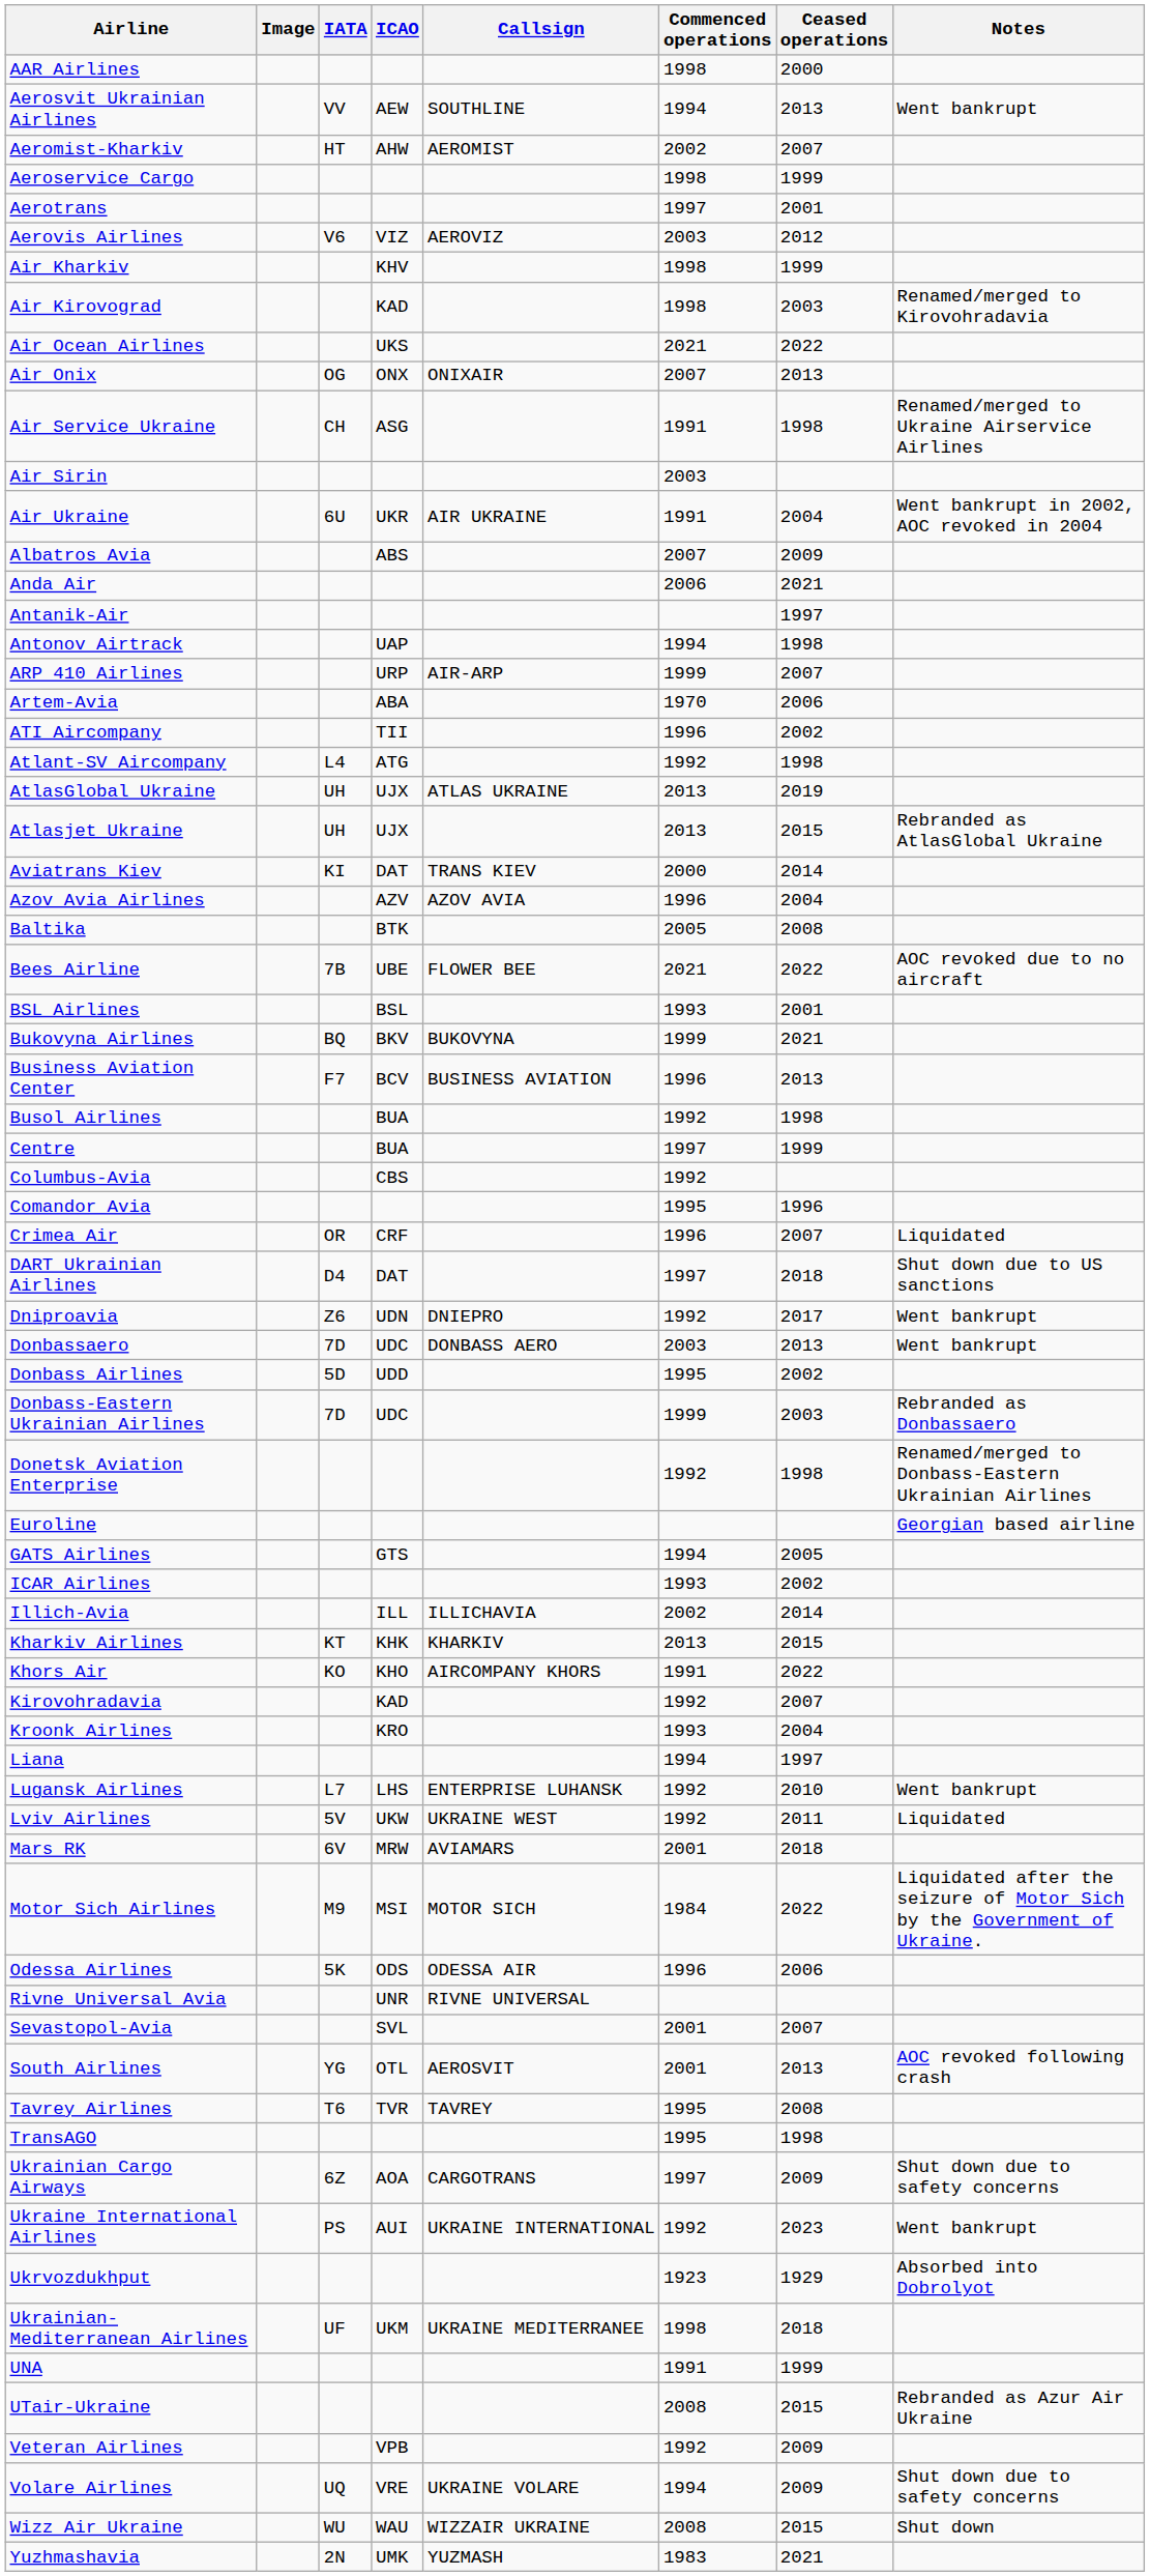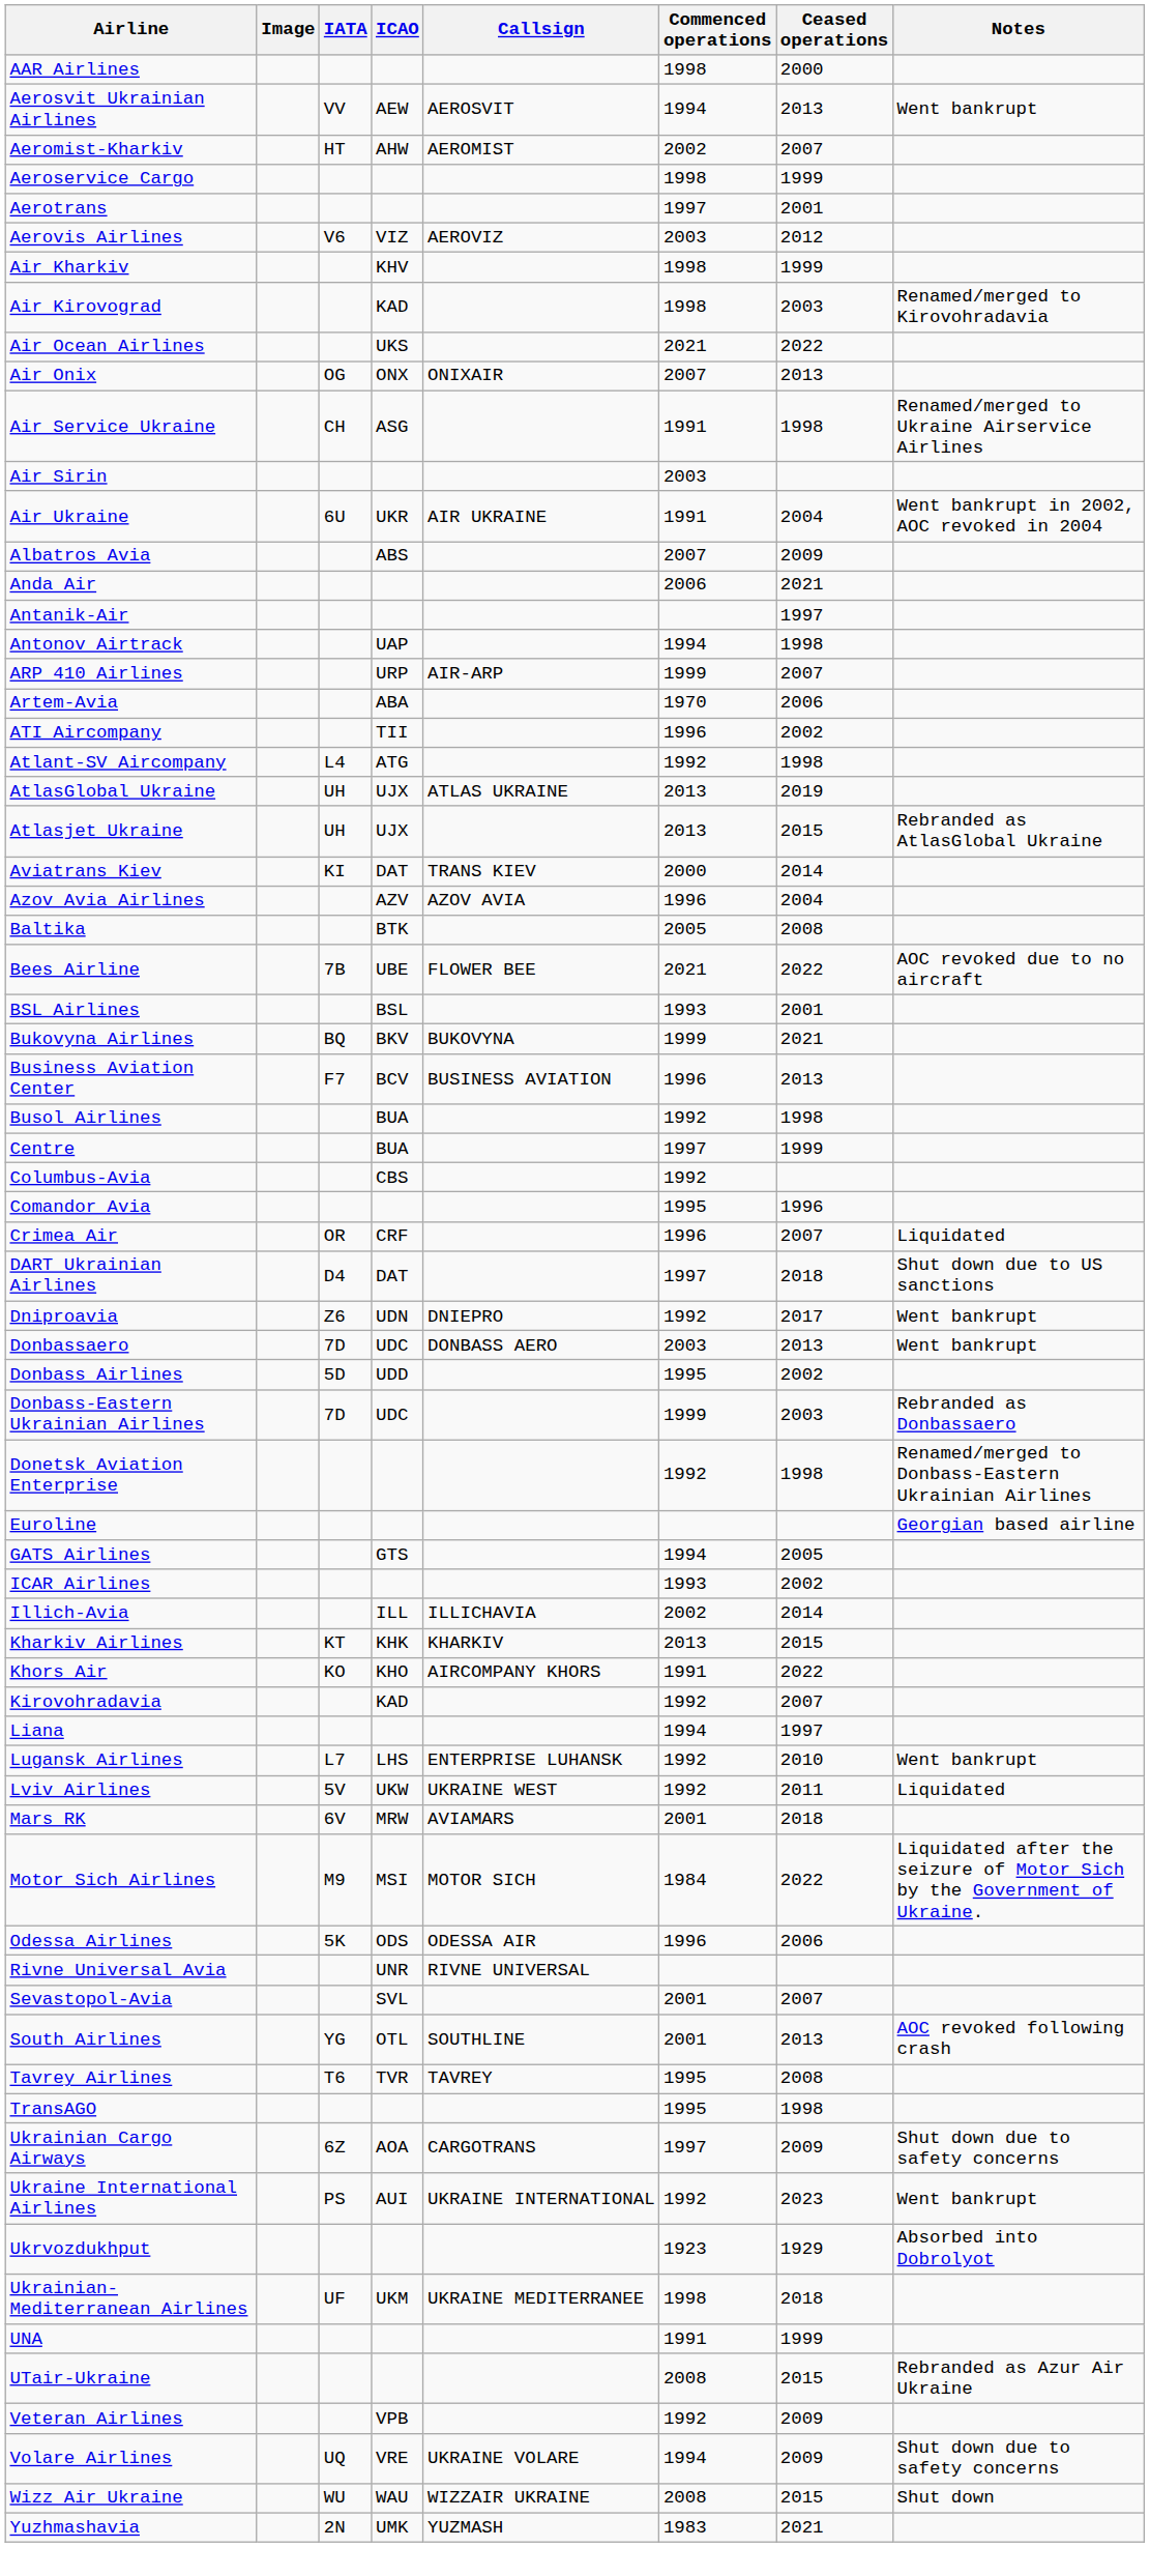 <table class="wikitable sortable" style="border-collapse:collapse; margin:auto;" border="1" cellpadding="3">
 <tr valign="middle">
 <th style="width:175px;">Airline</th>
 <th>Image</th>
 <th><a href='#'>IATA</a></th>
 <th><a href='#'>ICAO</a></th>
 <th><a href='#'>Callsign</a></th>
 <th>Commenced<br>operations</th>
 <th>Ceased<br>operations</th>
 <th style="width:175px;">Notes</th>
 </tr>
 <tr>
 <td><a href='#'>AAR Airlines</a></td>
 <td></td>
 <td></td>
 <td></td>
 <td></td>
 <td>1998</td>
 <td>2000</td>
 <td></td>
 </tr>
 <tr>
 <td><a href='#'>Aerosvit Ukrainian Airlines</a></td>
 <td></td>
 <td>VV</td>
 <td>AEW</td>
-<td>SOUTHLINE</td>
+<td>AEROSVIT</td>
 <td>1994</td>
 <td>2013</td>
 <td>Went bankrupt</td>
 </tr>
 <tr>
 <td><a href='#'>Aeromist-Kharkiv</a></td>
 <td></td>
 <td>HT</td>
 <td>AHW</td>
 <td>AEROMIST</td>
 <td>2002</td>
 <td>2007</td>
 <td></td>
 </tr>
 <tr>
 <td><a href='#'>Aeroservice Cargo</a></td>
 <td></td>
 <td></td>
 <td></td>
 <td></td>
 <td>1998</td>
 <td>1999</td>
 <td></td>
 </tr>
 <tr>
 <td><a href='#'>Aerotrans</a></td>
 <td></td>
 <td></td>
 <td></td>
 <td></td>
 <td>1997</td>
 <td>2001</td>
 <td></td>
 </tr>
 <tr>
 <td><a href='#'>Aerovis Airlines</a></td>
 <td></td>
 <td>V6</td>
 <td>VIZ</td>
 <td>AEROVIZ</td>
 <td>2003</td>
 <td>2012</td>
 <td></td>
 </tr>
 <tr>
 <td><a href='#'>Air Kharkiv</a></td>
 <td></td>
 <td></td>
 <td>KHV</td>
 <td></td>
 <td>1998</td>
 <td>1999</td>
 <td></td>
 </tr>
 <tr>
 <td><a href='#'>Air Kirovograd</a></td>
 <td></td>
 <td></td>
 <td>KAD</td>
 <td></td>
 <td>1998</td>
 <td>2003</td>
 <td>Renamed/merged to Kirovohradavia</td>
 </tr>
 <tr>
 <td><a href='#'>Air Ocean Airlines</a></td>
 <td></td>
 <td></td>
 <td>UKS</td>
 <td></td>
 <td>2021</td>
 <td>2022</td>
 <td></td>
 </tr>
 <tr>
 <td><a href='#'>Air Onix</a></td>
 <td></td>
 <td>OG</td>
 <td>ONX</td>
 <td>ONIXAIR</td>
 <td>2007</td>
 <td>2013</td>
 <td></td>
 </tr>
 <tr>
 <td><a href='#'>Air Service Ukraine</a></td>
 <td></td>
 <td>CH</td>
 <td>ASG</td>
 <td></td>
 <td>1991</td>
 <td>1998</td>
 <td>Renamed/merged to Ukraine Airservice Airlines</td>
 </tr>
 <tr>
 <td><a href='#'>Air Sirin</a></td>
 <td></td>
 <td></td>
 <td></td>
 <td></td>
 <td>2003</td>
 <td></td>
 <td></td>
 </tr>
 <tr>
 <td><a href='#'>Air Ukraine</a></td>
 <td></td>
 <td>6U</td>
 <td>UKR</td>
 <td>AIR UKRAINE</td>
 <td>1991</td>
 <td>2004</td>
 <td>Went bankrupt in 2002, AOC revoked in 2004</td>
 </tr>
 <tr>
 <td><a href='#'>Albatros Avia</a></td>
 <td></td>
 <td></td>
 <td>ABS</td>
 <td></td>
 <td>2007</td>
 <td>2009</td>
 <td></td>
 </tr>
 <tr>
 <td><a href='#'>Anda Air</a></td>
 <td></td>
 <td></td>
 <td></td>
 <td></td>
 <td>2006</td>
 <td>2021</td>
 <td></td>
 </tr>
 <tr>
 <td><a href='#'>Antanik-Air</a></td>
 <td></td>
 <td></td>
 <td></td>
 <td></td>
 <td></td>
 <td>1997</td>
 <td></td>
 </tr>
 <tr>
 <td><a href='#'>Antonov Airtrack</a></td>
 <td></td>
 <td></td>
 <td>UAP</td>
 <td></td>
 <td>1994</td>
 <td>1998</td>
 <td></td>
 </tr>
 <tr>
 <td><a href='#'>ARP 410 Airlines</a></td>
 <td></td>
 <td></td>
 <td>URP</td>
 <td>AIR-ARP</td>
 <td>1999</td>
 <td>2007</td>
 <td></td>
 </tr>
 <tr>
 <td><a href='#'>Artem-Avia</a></td>
 <td></td>
 <td></td>
 <td>ABA</td>
 <td></td>
 <td>1970</td>
 <td>2006</td>
 <td></td>
 </tr>
 <tr>
 <td><a href='#'>ATI Aircompany</a></td>
 <td></td>
 <td></td>
 <td>TII</td>
 <td></td>
 <td>1996</td>
 <td>2002</td>
 <td></td>
 </tr>
 <tr>
 <td><a href='#'>Atlant-SV Aircompany</a></td>
 <td></td>
 <td>L4</td>
 <td>ATG</td>
 <td></td>
 <td>1992</td>
 <td>1998</td>
 <td></td>
 </tr>
 <tr>
 <td><a href='#'>AtlasGlobal Ukraine</a></td>
 <td></td>
 <td>UH</td>
 <td>UJX</td>
 <td>ATLAS UKRAINE</td>
 <td>2013</td>
 <td>2019</td>
 <td></td>
 </tr>
 <tr>
 <td><a href='#'>Atlasjet Ukraine</a></td>
 <td></td>
 <td>UH</td>
 <td>UJX</td>
 <td></td>
 <td>2013</td>
 <td>2015</td>
 <td>Rebranded as AtlasGlobal Ukraine</td>
 </tr>
 <tr>
 <td><a href='#'>Aviatrans Kiev</a></td>
 <td></td>
 <td>KI</td>
 <td>DAT</td>
 <td>TRANS KIEV</td>
 <td>2000</td>
 <td>2014</td>
 <td></td>
 </tr>
 <tr>
 <td><a href='#'>Azov Avia Airlines</a></td>
 <td></td>
 <td></td>
 <td>AZV</td>
 <td>AZOV AVIA</td>
 <td>1996</td>
 <td>2004</td>
 <td></td>
 </tr>
 <tr>
 <td><a href='#'>Baltika</a></td>
 <td></td>
 <td></td>
 <td>BTK</td>
 <td></td>
 <td>2005</td>
 <td>2008</td>
 <td></td>
 </tr>
 <tr>
 <td><a href='#'>Bees Airline</a></td>
 <td></td>
 <td>7B</td>
 <td>UBE</td>
 <td>FLOWER BEE</td>
 <td>2021</td>
 <td>2022</td>
 <td>AOC revoked due to no aircraft</td>
 </tr>
 <tr>
 <td><a href='#'>BSL Airlines</a></td>
 <td></td>
 <td></td>
 <td>BSL</td>
 <td></td>
 <td>1993</td>
 <td>2001</td>
 <td></td>
 </tr>
 <tr>
 <td><a href='#'>Bukovyna Airlines</a></td>
 <td></td>
 <td>BQ</td>
 <td>BKV</td>
 <td>BUKOVYNA</td>
 <td>1999</td>
 <td>2021</td>
 <td></td>
 </tr>
 <tr>
 <td><a href='#'>Business Aviation Center</a></td>
 <td></td>
 <td>F7</td>
 <td>BCV</td>
 <td>BUSINESS AVIATION</td>
 <td>1996</td>
 <td>2013</td>
 <td></td>
 </tr>
 <tr>
 <td><a href='#'>Busol Airlines</a></td>
 <td></td>
 <td></td>
 <td>BUA</td>
 <td></td>
 <td>1992</td>
 <td>1998</td>
 <td></td>
 </tr>
 <tr>
 <td><a href='#'>Centre</a></td>
 <td></td>
 <td></td>
 <td>BUA</td>
 <td></td>
 <td>1997</td>
 <td>1999</td>
 <td></td>
 </tr>
 <tr>
 <td><a href='#'>Columbus-Avia</a></td>
 <td></td>
 <td></td>
 <td>CBS</td>
 <td></td>
 <td>1992</td>
 <td></td>
 <td></td>
 </tr>
 <tr>
 <td><a href='#'>Comandor Avia</a></td>
 <td></td>
 <td></td>
 <td></td>
 <td></td>
 <td>1995</td>
 <td>1996</td>
 <td></td>
 </tr>
 <tr>
 <td><a href='#'>Crimea Air</a></td>
 <td></td>
 <td>OR</td>
 <td>CRF</td>
 <td></td>
 <td>1996</td>
 <td>2007</td>
 <td>Liquidated</td>
 </tr>
 <tr>
 <td><a href='#'>DART Ukrainian Airlines</a></td>
 <td></td>
 <td>D4</td>
 <td>DAT</td>
 <td></td>
 <td>1997</td>
 <td>2018</td>
 <td>Shut down due to US sanctions</td>
 </tr>
 <tr>
 <td><a href='#'>Dniproavia</a></td>
 <td></td>
 <td>Z6</td>
 <td>UDN</td>
 <td>DNIEPRO</td>
 <td>1992</td>
 <td>2017</td>
 <td>Went bankrupt</td>
 </tr>
 <tr>
 <td><a href='#'>Donbassaero</a></td>
 <td></td>
 <td>7D</td>
 <td>UDC</td>
 <td>DONBASS AERO</td>
 <td>2003</td>
 <td>2013</td>
 <td>Went bankrupt</td>
 </tr>
 <tr>
 <td><a href='#'>Donbass Airlines</a></td>
 <td></td>
 <td>5D</td>
 <td>UDD</td>
 <td></td>
 <td>1995</td>
 <td>2002</td>
 <td></td>
 </tr>
 <tr>
 <td><a href='#'>Donbass-Eastern Ukrainian Airlines</a></td>
 <td></td>
 <td>7D</td>
 <td>UDC</td>
 <td></td>
 <td>1999</td>
 <td>2003</td>
 <td>Rebranded as <a href='#'>Donbassaero</a></td>
 </tr>
 <tr>
 <td><a href='#'>Donetsk Aviation Enterprise</a></td>
 <td></td>
 <td></td>
 <td></td>
 <td></td>
 <td>1992</td>
 <td>1998</td>
 <td>Renamed/merged to Donbass-Eastern Ukrainian Airlines</td>
 </tr>
 <tr>
 <td><a href='#'>Euroline</a></td>
 <td></td>
 <td></td>
 <td></td>
 <td></td>
 <td></td>
 <td></td>
 <td><a href='#'>Georgian</a> based airline</td>
 </tr>
 <tr>
 <td><a href='#'>GATS Airlines</a></td>
 <td></td>
 <td></td>
 <td>GTS</td>
 <td></td>
 <td>1994</td>
 <td>2005</td>
 <td></td>
 </tr>
 <tr>
 <td><a href='#'>ICAR Airlines</a></td>
 <td></td>
 <td></td>
 <td></td>
 <td></td>
 <td>1993</td>
 <td>2002</td>
 <td></td>
 </tr>
 <tr>
 <td><a href='#'>Illich-Avia</a></td>
 <td></td>
 <td></td>
 <td>ILL</td>
 <td>ILLICHAVIA</td>
 <td>2002</td>
 <td>2014</td>
 <td></td>
 </tr>
 <tr>
 <td><a href='#'>Kharkiv Airlines</a></td>
 <td></td>
 <td>KT</td>
 <td>KHK</td>
 <td>KHARKIV</td>
 <td>2013</td>
 <td>2015</td>
 <td></td>
 </tr>
 <tr>
 <td><a href='#'>Khors Air</a></td>
 <td></td>
 <td>KO</td>
 <td>KHO</td>
 <td>AIRCOMPANY KHORS</td>
 <td>1991</td>
 <td>2022</td>
 <td></td>
 </tr>
 <tr>
 <td><a href='#'>Kirovohradavia</a></td>
 <td></td>
 <td></td>
 <td>KAD</td>
 <td></td>
 <td>1992</td>
 <td>2007</td>
 <td></td>
 </tr>
 <tr>
-<td><a href='#'>Kroonk Airlines</a></td>
-<td></td>
-<td></td>
-<td>KRO</td>
-<td></td>
-<td>1993</td>
-<td>2004</td>
-<td></td>
-</tr>
-<tr>
 <td><a href='#'>Liana</a></td>
 <td></td>
 <td></td>
 <td></td>
 <td></td>
 <td>1994</td>
 <td>1997</td>
 <td></td>
 </tr>
 <tr>
 <td><a href='#'>Lugansk Airlines</a></td>
 <td></td>
 <td>L7</td>
 <td>LHS</td>
 <td>ENTERPRISE LUHANSK</td>
 <td>1992</td>
 <td>2010</td>
 <td>Went bankrupt</td>
 </tr>
 <tr>
 <td><a href='#'>Lviv Airlines</a></td>
 <td></td>
 <td>5V</td>
 <td>UKW</td>
 <td>UKRAINE WEST</td>
 <td>1992</td>
 <td>2011</td>
 <td>Liquidated</td>
 </tr>
 <tr>
 <td><a href='#'>Mars RK</a></td>
 <td></td>
 <td>6V</td>
 <td>MRW</td>
 <td>AVIAMARS</td>
 <td>2001</td>
 <td>2018</td>
 <td></td>
 </tr>
 <tr>
 <td><a href='#'>Motor Sich Airlines</a></td>
 <td></td>
 <td>M9</td>
 <td>MSI</td>
 <td>MOTOR SICH</td>
 <td>1984</td>
 <td>2022</td>
 <td>Liquidated after the seizure of <a href='#'>Motor Sich</a> by the <a href='#'>Government of Ukraine</a>.</td>
 </tr>
 <tr>
 <td><a href='#'>Odessa Airlines</a></td>
 <td></td>
 <td>5K</td>
 <td>ODS</td>
 <td>ODESSA AIR</td>
 <td>1996</td>
 <td>2006</td>
 <td></td>
 </tr>
 <tr>
 <td><a href='#'>Rivne Universal Avia</a></td>
 <td></td>
 <td></td>
 <td>UNR</td>
 <td>RIVNE UNIVERSAL</td>
 <td></td>
 <td></td>
 <td></td>
 </tr>
 <tr>
 <td><a href='#'>Sevastopol-Avia</a></td>
 <td></td>
 <td></td>
 <td>SVL</td>
 <td></td>
 <td>2001</td>
 <td>2007</td>
 <td></td>
 </tr>
 <tr>
 <td><a href='#'>South Airlines</a></td>
 <td></td>
 <td>YG</td>
 <td>OTL</td>
-<td>AEROSVIT</td>
+<td>SOUTHLINE</td>
 <td>2001</td>
 <td>2013</td>
 <td><a href='#'>AOC</a> revoked following crash</td>
 </tr>
 <tr>
 <td><a href='#'>Tavrey Airlines</a></td>
 <td></td>
 <td>T6</td>
 <td>TVR</td>
 <td>TAVREY</td>
 <td>1995</td>
 <td>2008</td>
 <td></td>
 </tr>
 <tr>
 <td><a href='#'>TransAGO</a></td>
 <td></td>
 <td></td>
 <td></td>
 <td></td>
 <td>1995</td>
 <td>1998</td>
 <td></td>
 </tr>
 <tr>
 <td><a href='#'>Ukrainian Cargo Airways</a></td>
 <td></td>
 <td>6Z</td>
 <td>AOA</td>
 <td>CARGOTRANS</td>
 <td>1997</td>
 <td>2009</td>
 <td>Shut down due to safety concerns</td>
 </tr>
 <tr>
 <td><a href='#'>Ukraine International Airlines</a></td>
 <td></td>
 <td>PS</td>
 <td>AUI</td>
 <td>UKRAINE INTERNATIONAL</td>
 <td>1992</td>
 <td>2023</td>
 <td>Went bankrupt</td>
 </tr>
 <tr>
 <td><a href='#'>Ukrvozdukhput</a></td>
 <td></td>
 <td></td>
 <td></td>
 <td></td>
 <td>1923</td>
 <td>1929</td>
 <td>Absorbed into <a href='#'>Dobrolyot</a></td>
 </tr>
 <tr>
 <td><a href='#'>Ukrainian-Mediterranean Airlines</a></td>
 <td></td>
 <td>UF</td>
 <td>UKM</td>
 <td>UKRAINE MEDITERRANEE</td>
 <td>1998</td>
 <td>2018</td>
 <td></td>
 </tr>
 <tr>
 <td><a href='#'>UNA</a></td>
 <td></td>
 <td></td>
 <td></td>
 <td></td>
 <td>1991</td>
 <td>1999</td>
 <td></td>
 </tr>
 <tr>
 <td><a href='#'>UTair-Ukraine</a></td>
 <td></td>
 <td></td>
 <td></td>
 <td></td>
 <td>2008</td>
 <td>2015</td>
 <td>Rebranded as Azur Air Ukraine</td>
 </tr>
 <tr>
 <td><a href='#'>Veteran Airlines</a></td>
 <td></td>
 <td></td>
 <td>VPB</td>
 <td></td>
 <td>1992</td>
 <td>2009</td>
 <td></td>
 </tr>
 <tr>
 <td><a href='#'>Volare Airlines</a></td>
 <td></td>
 <td>UQ</td>
 <td>VRE</td>
 <td>UKRAINE VOLARE</td>
 <td>1994</td>
 <td>2009</td>
 <td>Shut down due to safety concerns</td>
 </tr>
 <tr>
 <td><a href='#'>Wizz Air Ukraine</a></td>
 <td></td>
 <td>WU</td>
 <td>WAU</td>
 <td>WIZZAIR UKRAINE</td>
 <td>2008</td>
 <td>2015</td>
 <td>Shut down</td>
 </tr>
 <tr>
 <td><a href='#'>Yuzhmashavia</a></td>
 <td></td>
 <td>2N</td>
 <td>UMK</td>
 <td>YUZMASH</td>
 <td>1983</td>
 <td>2021</td>
 <td></td>
 </tr>
 </table>
